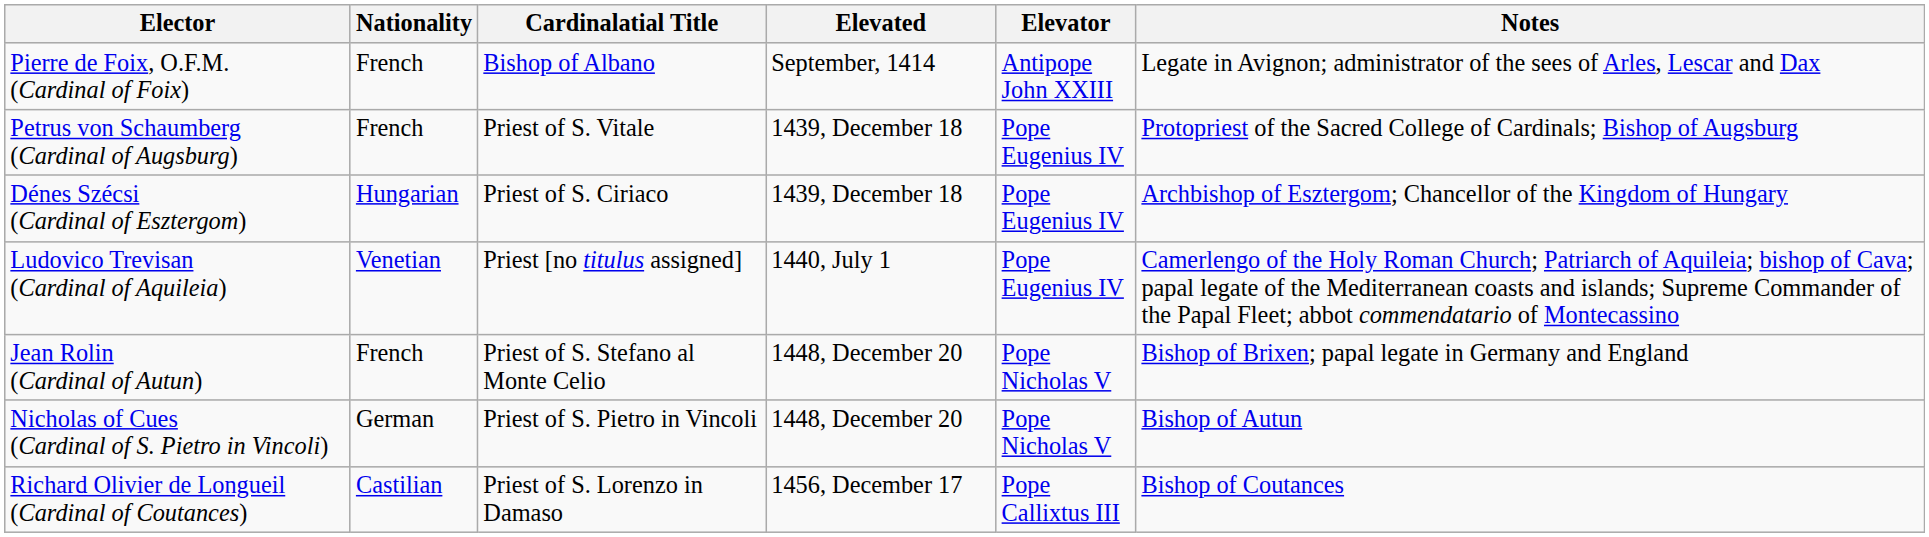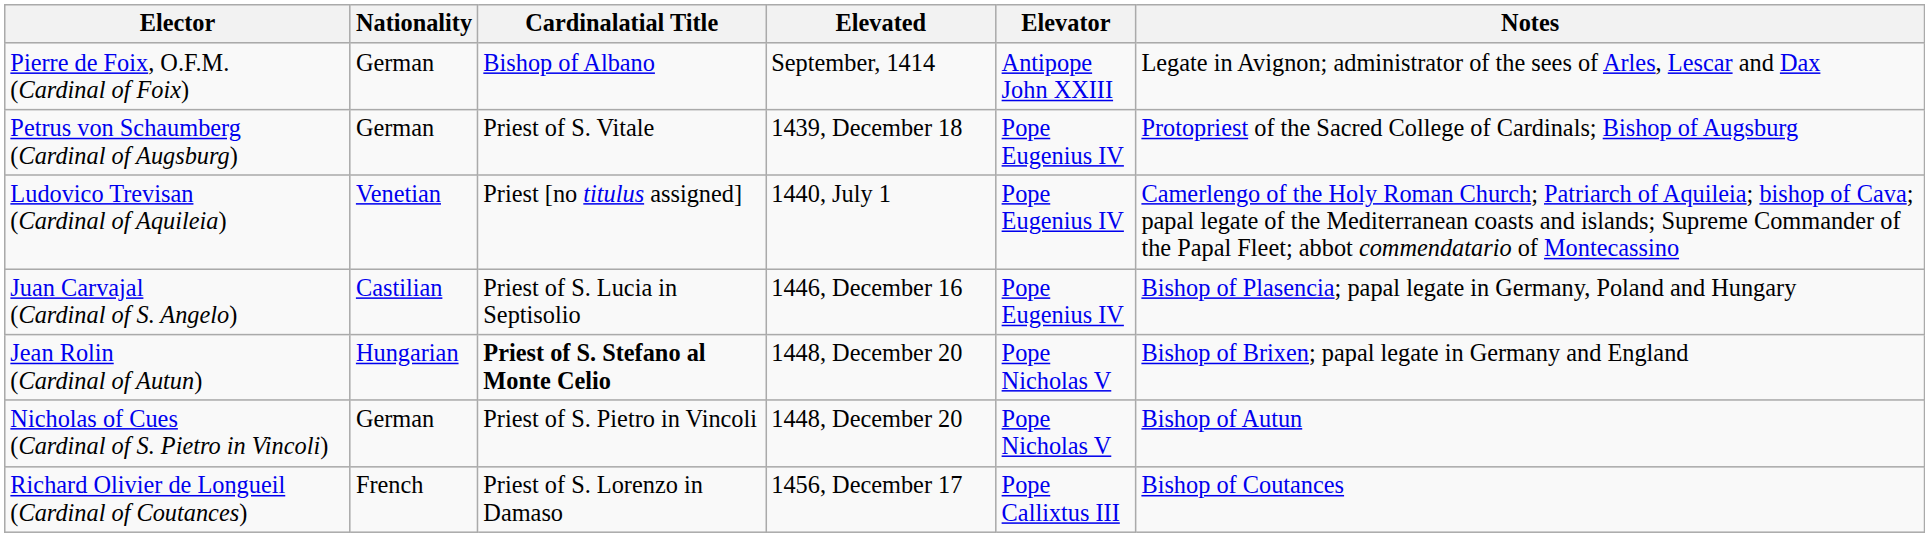 <table class="wikitable sortable" style="width:100%">
 <tr>
 <th width="18%">Elector</th>
 <th width="5%">Nationality</th>
 <th width="15%">Cardinalatial Title</th>
 <th width="12%">Elevated</th>
 <th width="*">Elevator</th>
 <th width="*">Notes</th>
 </tr>
 <tr valign="top">
 <td><a href='#'>Pierre de Foix</a>, O.F.M.<br>(<em>Cardinal of Foix</em>)</td>
-<td>French</td>
+<td>German</td>
 <td><a href='#'>Bishop of Albano</a></td>
 <td>September, 1414</td>
 <td><a href='#'>Antipope John XXIII</a></td>
 <td>Legate in Avignon; administrator of the sees of <a href='#'>Arles</a>, <a href='#'>Lescar</a> and <a href='#'>Dax</a></td>
 </tr>
 <tr valign="top">
 <td><a href='#'>Petrus von Schaumberg</a><br>(<em>Cardinal of Augsburg</em>)</td>
-<td>French</td>
+<td>German</td>
 <td>Priest of S. Vitale</td>
 <td>1439, December 18</td>
 <td><a href='#'>Pope Eugenius IV</a></td>
 <td><a href='#'>Protopriest</a> of the Sacred College of Cardinals; <a href='#'>Bishop of Augsburg</a></td>
-</tr>
-<tr valign="top">
-<td><a href='#'>Dénes Szécsi</a><br>(<em>Cardinal of Esztergom</em>)</td>
-<td><a href='#'>Hungarian</a></td>
-<td>Priest of S. Ciriaco</td>
-<td>1439, December 18</td>
-<td><a href='#'>Pope Eugenius IV</a></td>
-<td><a href='#'>Archbishop of Esztergom</a>; Chancellor of the <a href='#'>Kingdom of Hungary</a></td>
 </tr>
 <tr valign="top">
 <td><a href='#'>Ludovico Trevisan</a><br>(<em>Cardinal of Aquileia</em>)</td>
 <td><a href='#'>Venetian</a></td>
 <td>Priest [no <em><a href='#'>titulus</a></em> assigned]</td>
 <td>1440, July 1</td>
 <td><a href='#'>Pope Eugenius IV</a></td>
 <td><a href='#'>Camerlengo of the Holy Roman Church</a>; <a href='#'>Patriarch of Aquileia</a>; <a href='#'>bishop of Cava</a>; papal legate of the Mediterranean coasts and islands; Supreme Commander of the Papal Fleet; abbot <em>commendatario</em> of <a href='#'>Montecassino</a></td>
 </tr>
 <tr valign="top">
+<td><a href='#'>Juan Carvajal</a><br>(<em>Cardinal of S. Angelo</em>)</td>
+<td><a href='#'>Castilian</a></td>
+<td>Priest of S. Lucia in Septisolio</td>
+<td>1446, December 16</td>
+<td><a href='#'>Pope Eugenius IV</a></td>
+<td><a href='#'>Bishop of Plasencia</a>; papal legate in Germany, Poland and Hungary</td>
+</tr>
+<tr valign="top">
 <td><a href='#'>Jean Rolin</a><br>(<em>Cardinal of Autun</em>)</td>
-<td>French</td>
-<td>Priest of S. Stefano al Monte Celio</td>
+<td><a href='#'>Hungarian</a></td>
+<td><strong>Priest of S. Stefano al Monte Celio</strong></td>
 <td>1448, December 20</td>
 <td><a href='#'>Pope Nicholas V</a></td>
 <td><a href='#'>Bishop of Brixen</a>; papal legate in Germany and England</td>
 </tr>
 <tr valign="top">
 <td><a href='#'>Nicholas of Cues</a><br>(<em>Cardinal of S. Pietro in Vincoli</em>)</td>
 <td>German</td>
 <td>Priest of S. Pietro in Vincoli</td>
 <td>1448, December 20</td>
 <td><a href='#'>Pope Nicholas V</a></td>
 <td><a href='#'>Bishop of Autun</a></td>
 </tr>
 <tr valign="top">
 <td><a href='#'>Richard Olivier de Longueil</a><br>(<em>Cardinal of Coutances</em>)</td>
-<td><a href='#'>Castilian</a></td>
+<td>French</td>
 <td>Priest of S. Lorenzo in Damaso</td>
 <td>1456, December 17</td>
 <td><a href='#'>Pope Callixtus III</a></td>
 <td><a href='#'>Bishop of Coutances</a></td>
 </tr>
 </table>
